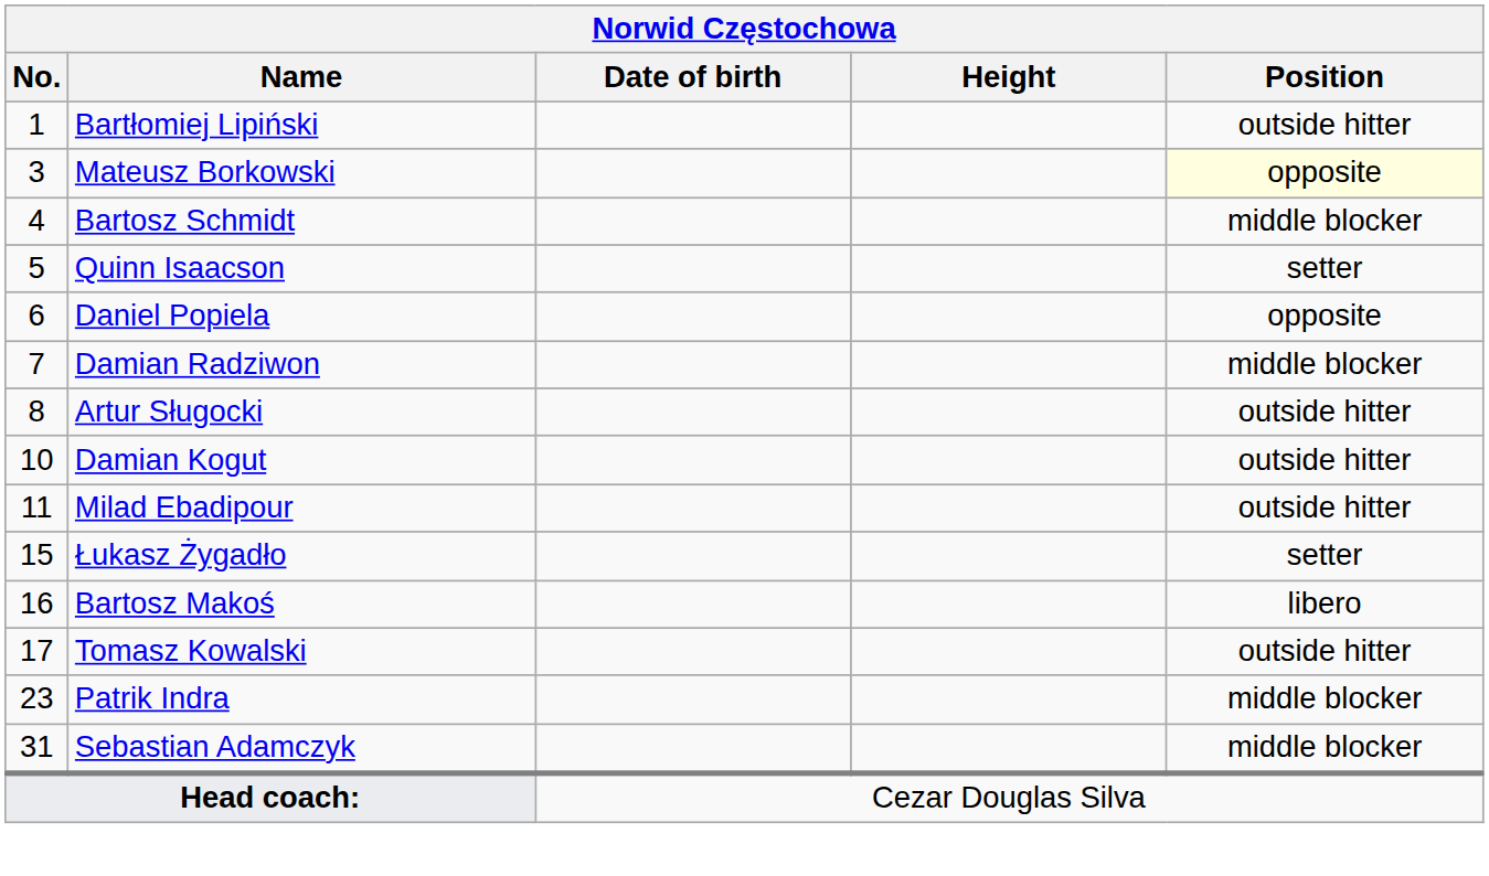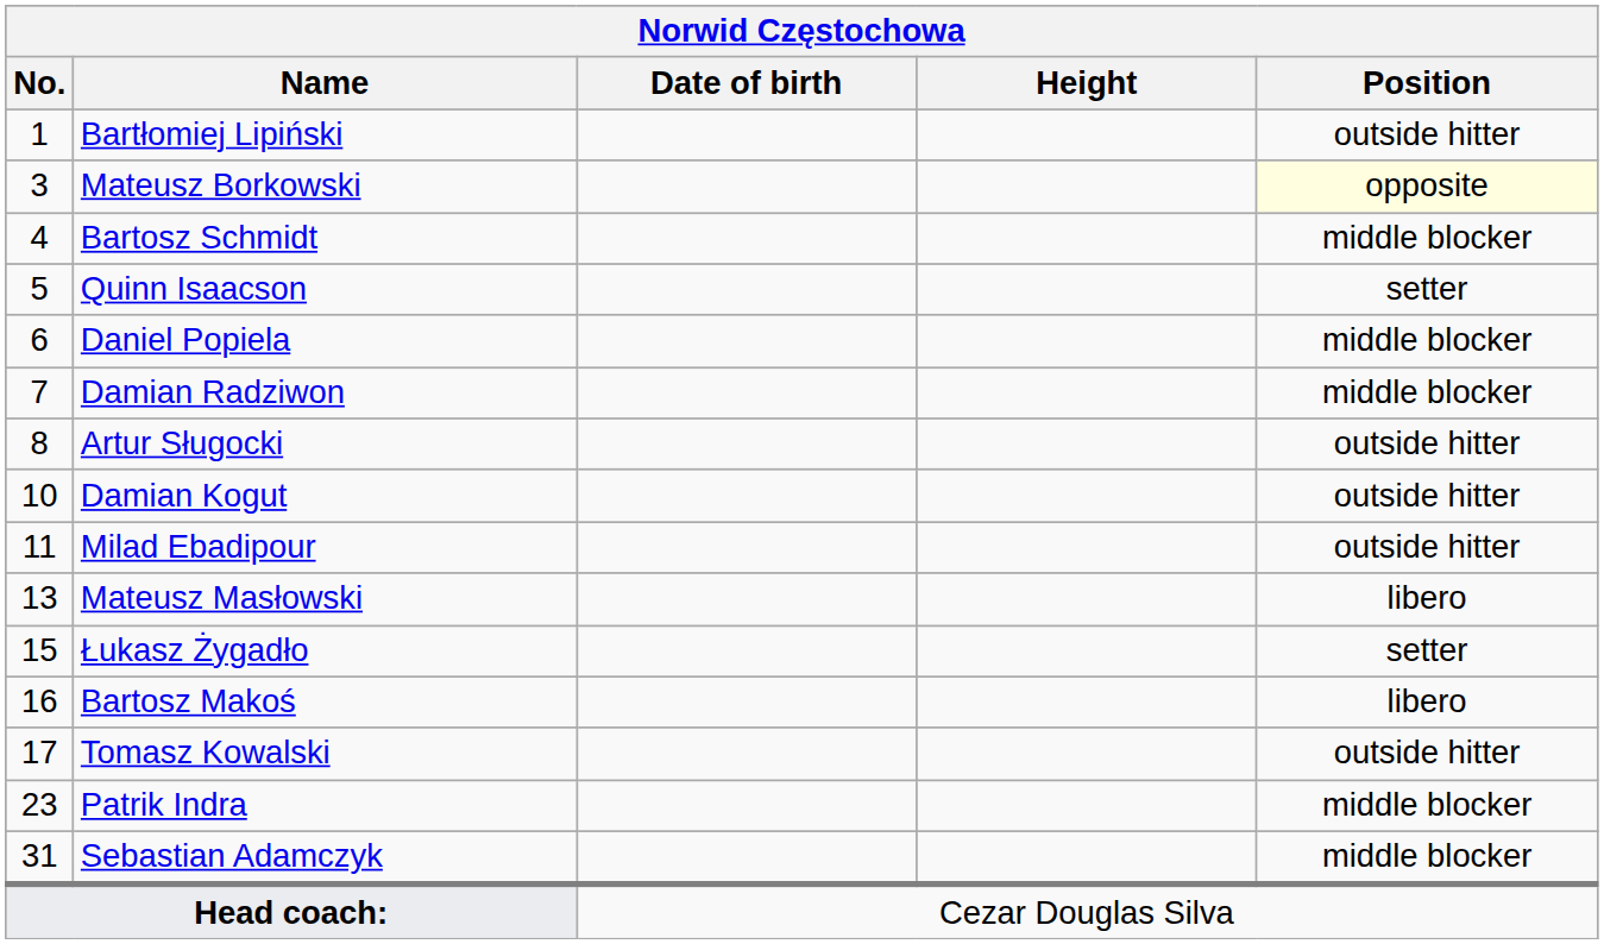 <table class="wikitable collapsible collapsed" style="font-size:100%; text-align:center">
 <tr>
 <th colspan=5 style="width:30em"><a href='#'>Norwid Częstochowa</a></th>
 </tr>
 <tr>
 <th>No.</th>
 <th style="width:15em">Name</th>
 <th style="width:10em">Date of birth</th>
 <th style="width:10em">Height</th>
 <th style="width:10em">Position</th>
 </tr>
 <tr>
 <td>1</td>
 <td align=left> <a href='#'>Bartłomiej Lipiński</a></td>
 <td align=right></td>
 <td></td>
 <td>outside hitter</td>
 </tr>
 <tr>
 <td>3</td>
 <td align=left> <a href='#'>Mateusz Borkowski</a></td>
 <td align=right></td>
 <td></td>
 <td style="background: lightyellow;">opposite</td>
 </tr>
 <tr>
 <td>4</td>
 <td align=left> <a href='#'>Bartosz Schmidt</a></td>
 <td align=right></td>
 <td></td>
 <td>middle blocker</td>
 </tr>
 <tr>
 <td>5</td>
 <td align=left> <a href='#'>Quinn Isaacson</a></td>
 <td align=right></td>
 <td></td>
 <td>setter</td>
 </tr>
 <tr>
 <td>6</td>
 <td align=left> <a href='#'>Daniel Popiela</a></td>
 <td align=right></td>
 <td></td>
-<td>opposite</td>
+<td>middle blocker</td>
 </tr>
 <tr>
 <td>7</td>
 <td align=left> <a href='#'>Damian Radziwon</a></td>
 <td align=right></td>
 <td></td>
 <td>middle blocker</td>
 </tr>
 <tr>
 <td>8</td>
 <td align=left> <a href='#'>Artur Sługocki</a></td>
 <td align=right></td>
 <td></td>
 <td>outside hitter</td>
 </tr>
 <tr>
 <td>10</td>
 <td align=left> <a href='#'>Damian Kogut</a></td>
 <td align=right></td>
 <td></td>
 <td>outside hitter</td>
 </tr>
 <tr>
 <td>11</td>
 <td align=left> <a href='#'>Milad Ebadipour</a></td>
 <td align=right></td>
 <td></td>
 <td>outside hitter</td>
+</tr>
+<tr>
+<td>13</td>
+<td align=left> <a href='#'>Mateusz Masłowski</a></td>
+<td align=right></td>
+<td></td>
+<td>libero</td>
 </tr>
 <tr>
 <td>15</td>
 <td align=left> <a href='#'>Łukasz Żygadło</a></td>
 <td align=right></td>
 <td></td>
 <td>setter</td>
 </tr>
 <tr>
 <td>16</td>
 <td align=left> <a href='#'>Bartosz Makoś</a></td>
 <td align=right></td>
 <td></td>
 <td>libero</td>
 </tr>
 <tr>
 <td>17</td>
 <td align=left> <a href='#'>Tomasz Kowalski</a></td>
 <td align=right></td>
 <td></td>
 <td>outside hitter</td>
 </tr>
 <tr>
 <td>23</td>
 <td align=left> <a href='#'>Patrik Indra</a></td>
 <td align=right></td>
 <td></td>
 <td>middle blocker</td>
 </tr>
 <tr>
 <td>31</td>
 <td align=left> <a href='#'>Sebastian Adamczyk</a></td>
 <td align=right></td>
 <td></td>
 <td>middle blocker</td>
 </tr>
 <tr style="border-top: 3px solid grey">
 <td colspan=2 style="background:#EAECF0"><strong>Head coach:</strong></td>
 <td colspan=3> Cezar Douglas Silva</td>
 </tr>
 </table>
